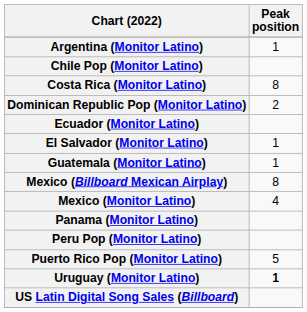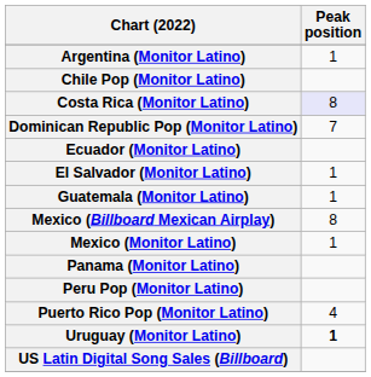 <table class="wikitable sortable plainrowheaders" style="text-align:center">
 <tr>
 <th scope="col">Chart (2022)</th>
 <th scope="col">Peak<br>position</th>
 </tr>
 <tr>
 </tr>
 <tr>
 <th scope="row">Argentina (<a href='#'>Monitor Latino</a>)</th>
 <td>1</td>
 </tr>
 <tr>
 <th scope="row">Chile Pop (<a href='#'>Monitor Latino</a>)</th>
 <td></td>
 </tr>
 <tr>
 <th scope="row">Costa Rica (<a href='#'>Monitor Latino</a>)</th>
-<td>8</td>
+<td style="background: lavender;">8</td>
 </tr>
 <tr>
 <th scope="row">Dominican Republic Pop (<a href='#'>Monitor Latino</a>)</th>
-<td>2</td>
+<td>7</td>
 </tr>
 <tr>
 <th scope="row">Ecuador (<a href='#'>Monitor Latino</a>)</th>
 <td></td>
 </tr>
 <tr>
 <th scope="row">El Salvador (<a href='#'>Monitor Latino</a>)</th>
 <td>1</td>
 </tr>
 <tr>
 <th scope="row">Guatemala (<a href='#'>Monitor Latino</a>)</th>
 <td>1</td>
 </tr>
 <tr>
 <th scope="row">Mexico (<a href='#'><em>Billboard</em> Mexican Airplay</a>)</th>
 <td>8</td>
 </tr>
 <tr>
 <th scope="row">Mexico (<a href='#'>Monitor Latino</a>)</th>
-<td>4</td>
+<td>1</td>
 </tr>
 <tr>
 <th scope="row">Panama (<a href='#'>Monitor Latino</a>)</th>
 <td></td>
 </tr>
 <tr>
 <th scope="row">Peru Pop (<a href='#'>Monitor Latino</a>)</th>
 <td></td>
 </tr>
 <tr>
 <th scope="row">Puerto Rico Pop (<a href='#'>Monitor Latino</a>)</th>
-<td>5</td>
+<td>4</td>
 </tr>
 <tr>
 <th scope="row">Uruguay (<a href='#'>Monitor Latino</a>)</th>
 <td><strong>1</strong></td>
 </tr>
 <tr>
 <th scope="row">US <a href='#'>Latin Digital Song Sales</a> (<em><a href='#'>Billboard</a></em>)</th>
 <td></td>
 </tr>
 <tr>
 </tr>
 <tr>
 </tr>
 <tr>
 </tr>
 </table>
